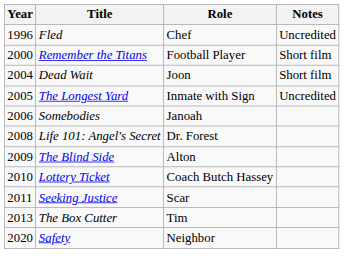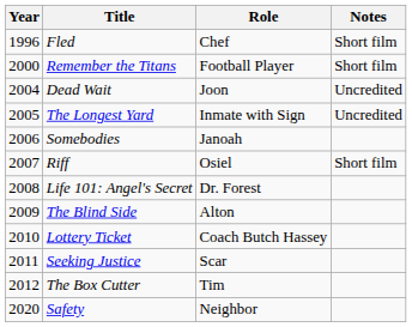 <table class="wikitable sortable">
 <tr>
 <th>Year</th>
 <th>Title</th>
 <th>Role</th>
 <th class="unsortable">Notes</th>
 </tr>
 <tr>
 <td>1996</td>
 <td><em>Fled</em></td>
 <td>Chef</td>
-<td>Uncredited</td>
+<td>Short film</td>
 </tr>
 <tr>
 <td>2000</td>
 <td><em><a href='#'>Remember the Titans</a></em></td>
 <td>Football Player</td>
 <td>Short film</td>
 </tr>
 <tr>
 <td>2004</td>
 <td><em>Dead Wait</em></td>
 <td>Joon</td>
-<td>Short film</td>
+<td>Uncredited</td>
 </tr>
 <tr>
 <td>2005</td>
 <td><em><a href='#'>The Longest Yard</a></em></td>
 <td>Inmate with Sign</td>
 <td>Uncredited</td>
 </tr>
 <tr>
 <td>2006</td>
 <td><em>Somebodies</em></td>
 <td>Janoah</td>
 <td></td>
+</tr>
+<tr>
+<td>2007</td>
+<td><em>Riff</em></td>
+<td>Osiel</td>
+<td>Short film</td>
 </tr>
 <tr>
 <td>2008</td>
 <td><em>Life 101: Angel's Secret</em></td>
 <td>Dr. Forest</td>
 <td></td>
 </tr>
 <tr>
 <td>2009</td>
 <td><em><a href='#'>The Blind Side</a></em></td>
 <td>Alton</td>
 <td></td>
 </tr>
 <tr>
 <td>2010</td>
 <td><em><a href='#'>Lottery Ticket</a></em></td>
 <td>Coach Butch Hassey</td>
 <td></td>
 </tr>
 <tr>
 <td>2011</td>
 <td><em><a href='#'>Seeking Justice</a></em></td>
 <td>Scar</td>
 <td></td>
 </tr>
 <tr>
-<td>2013</td>
+<td>2012</td>
 <td><em>The Box Cutter</em></td>
 <td>Tim</td>
 <td></td>
 </tr>
 <tr>
 <td>2020</td>
 <td><em><a href='#'>Safety</a></em></td>
 <td>Neighbor</td>
 <td></td>
 </tr>
 </table>
